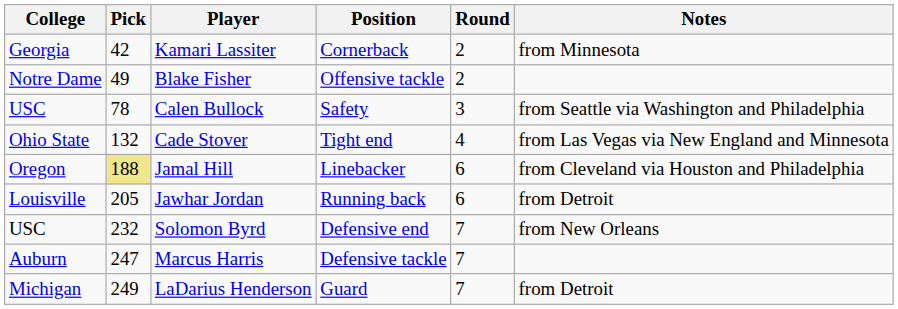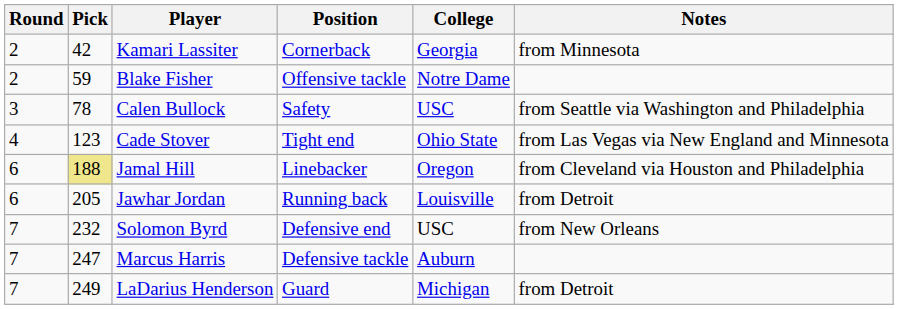 <table class="wikitable">
 <tr>
-<th>College</th>
+<th>Round</th>
 <th>Pick</th>
 <th>Player</th>
 <th>Position</th>
-<th>Round</th>
+<th>College</th>
 <th>Notes</th>
 </tr>
 <tr>
-<td><a href='#'>Georgia</a></td>
+<td>2</td>
 <td>42</td>
 <td><a href='#'>Kamari Lassiter</a></td>
 <td><a href='#'>Cornerback</a></td>
-<td>2</td>
+<td><a href='#'>Georgia</a></td>
 <td>from Minnesota</td>
 </tr>
 <tr>
-<td><a href='#'>Notre Dame</a></td>
-<td>49</td>
+<td>2</td>
+<td>59</td>
 <td><a href='#'>Blake Fisher</a></td>
 <td><a href='#'>Offensive tackle</a></td>
-<td>2</td>
+<td><a href='#'>Notre Dame</a></td>
 <td></td>
 </tr>
 <tr>
-<td><a href='#'>USC</a></td>
+<td>3</td>
 <td>78</td>
 <td><a href='#'>Calen Bullock</a></td>
 <td><a href='#'>Safety</a></td>
-<td>3</td>
+<td><a href='#'>USC</a></td>
 <td>from Seattle via Washington and Philadelphia</td>
 </tr>
 <tr>
-<td><a href='#'>Ohio State</a></td>
-<td>132</td>
+<td>4</td>
+<td>123</td>
 <td><a href='#'>Cade Stover</a></td>
 <td><a href='#'>Tight end</a></td>
-<td>4</td>
+<td><a href='#'>Ohio State</a></td>
 <td>from Las Vegas via New England and Minnesota</td>
 </tr>
 <tr>
-<td><a href='#'>Oregon</a></td>
+<td>6</td>
 <td style="background: khaki;">188</td>
 <td><a href='#'>Jamal Hill</a></td>
 <td><a href='#'>Linebacker</a></td>
-<td>6</td>
+<td><a href='#'>Oregon</a></td>
 <td>from Cleveland via Houston and Philadelphia</td>
 </tr>
 <tr>
-<td><a href='#'>Louisville</a></td>
+<td>6</td>
 <td>205</td>
 <td><a href='#'>Jawhar Jordan</a></td>
 <td><a href='#'>Running back</a></td>
-<td>6</td>
+<td><a href='#'>Louisville</a></td>
 <td>from Detroit</td>
 </tr>
 <tr>
-<td>USC</td>
+<td>7</td>
 <td>232</td>
 <td><a href='#'>Solomon Byrd</a></td>
 <td><a href='#'>Defensive end</a></td>
-<td>7</td>
+<td>USC</td>
 <td>from New Orleans</td>
 </tr>
 <tr>
-<td><a href='#'>Auburn</a></td>
+<td>7</td>
 <td>247</td>
 <td><a href='#'>Marcus Harris</a></td>
 <td><a href='#'>Defensive tackle</a></td>
-<td>7</td>
+<td><a href='#'>Auburn</a></td>
 <td></td>
 </tr>
 <tr>
-<td><a href='#'>Michigan</a></td>
+<td>7</td>
 <td>249</td>
 <td><a href='#'>LaDarius Henderson</a></td>
 <td><a href='#'>Guard</a></td>
-<td>7</td>
+<td><a href='#'>Michigan</a></td>
 <td>from Detroit</td>
 </tr>
 </table>
